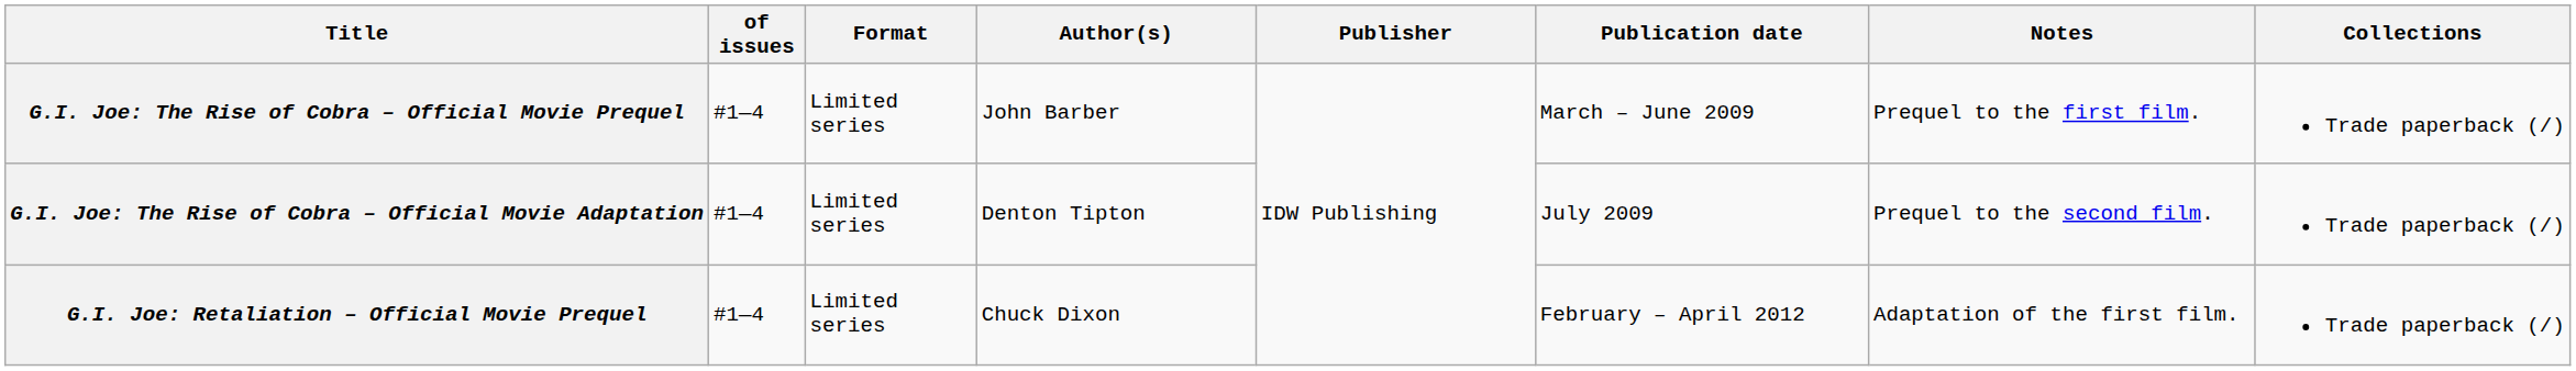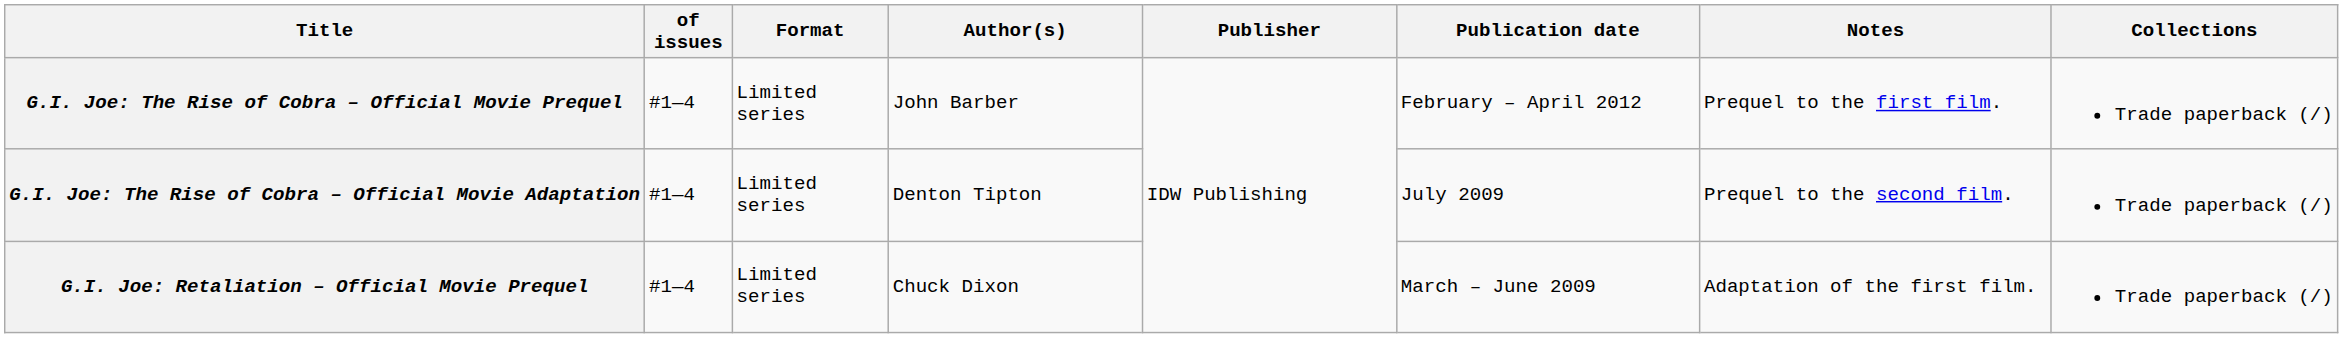 <table class="wikitable">
 <tr>
 <th>Title</th>
 <th style="width:40pt"> of issues</th>
 <th style="width:75pt">Format</th>
 <th style="width:125pt">Author(s)</th>
 <th style="width:125pt">Publisher</th>
 <th style="width:150pt">Publication date</th>
 <th style="width:175pt">Notes</th>
 <th>Collections</th>
 </tr>
 <tr>
 <th><em>G.I. Joe: The Rise of Cobra – Official Movie Prequel</em></th>
 <td>#1—4</td>
 <td>Limited series</td>
 <td>John Barber</td>
 <td rowspan="3">IDW Publishing</td>
-<td>March – June 2009</td>
+<td>February – April 2012</td>
 <td>Prequel to the <a href='#'>first film</a>.</td>
 <td><br><ul><li>Trade paperback (/)</li></ul></td>
 </tr>
 <tr>
 <th><em>G.I. Joe: The Rise of Cobra – Official Movie Adaptation</em></th>
 <td>#1—4</td>
 <td>Limited series</td>
 <td>Denton Tipton</td>
 <td>July 2009</td>
 <td>Prequel to the <a href='#'>second film</a>.</td>
 <td><br><ul><li>Trade paperback (/)</li></ul></td>
 </tr>
 <tr>
 <th><em>G.I. Joe: Retaliation – Official Movie Prequel</em></th>
 <td>#1—4</td>
 <td>Limited series</td>
 <td>Chuck Dixon</td>
-<td>February – April 2012</td>
+<td>March – June 2009</td>
 <td>Adaptation of the first film.</td>
 <td><br><ul><li>Trade paperback (/)</li></ul></td>
 </tr>
 </table>
